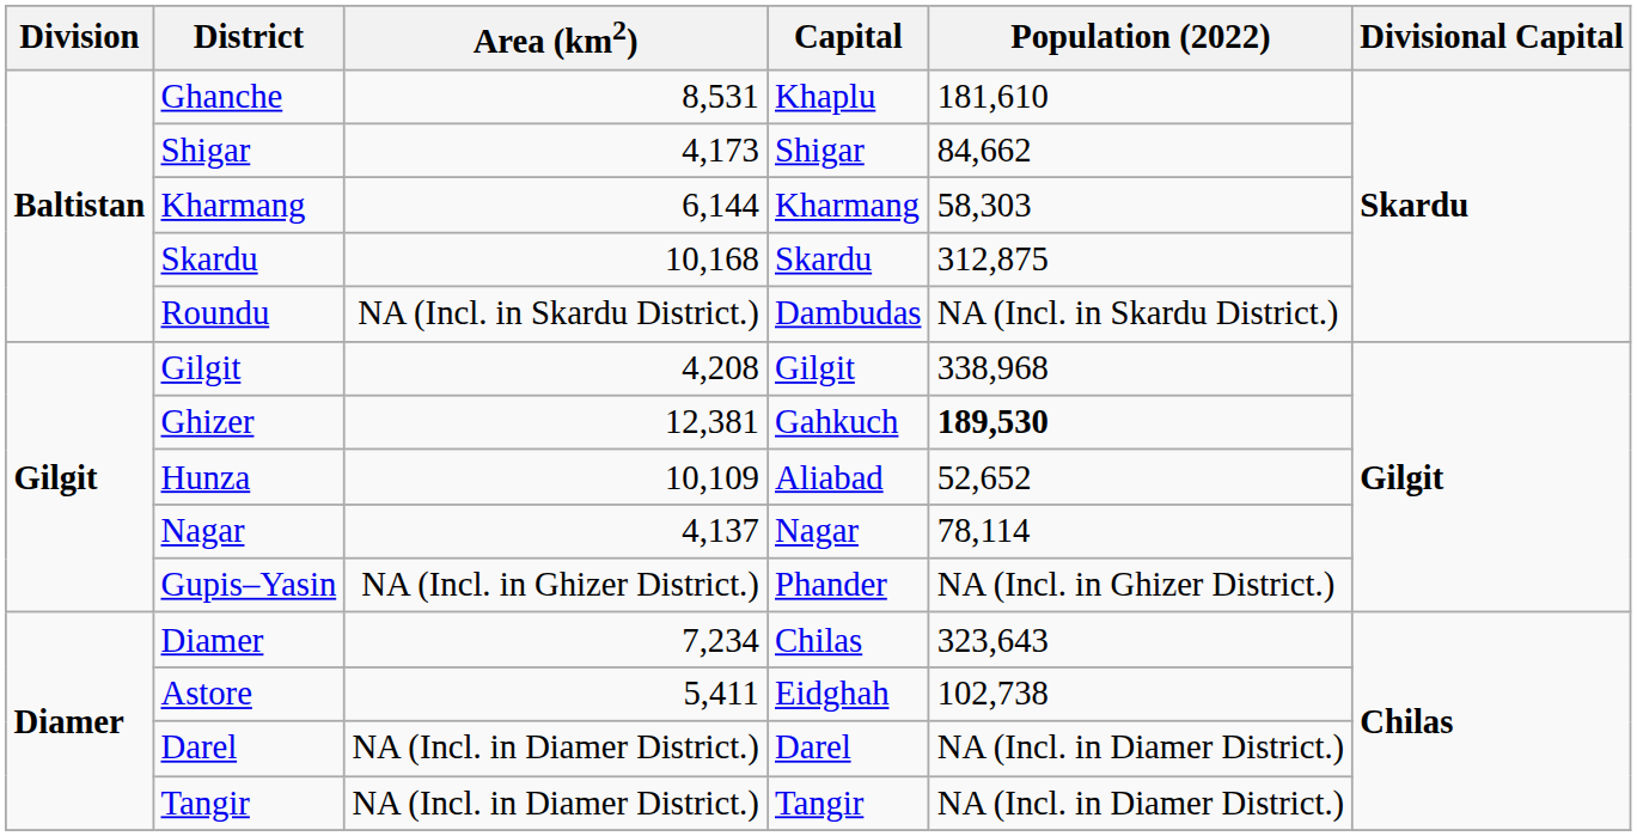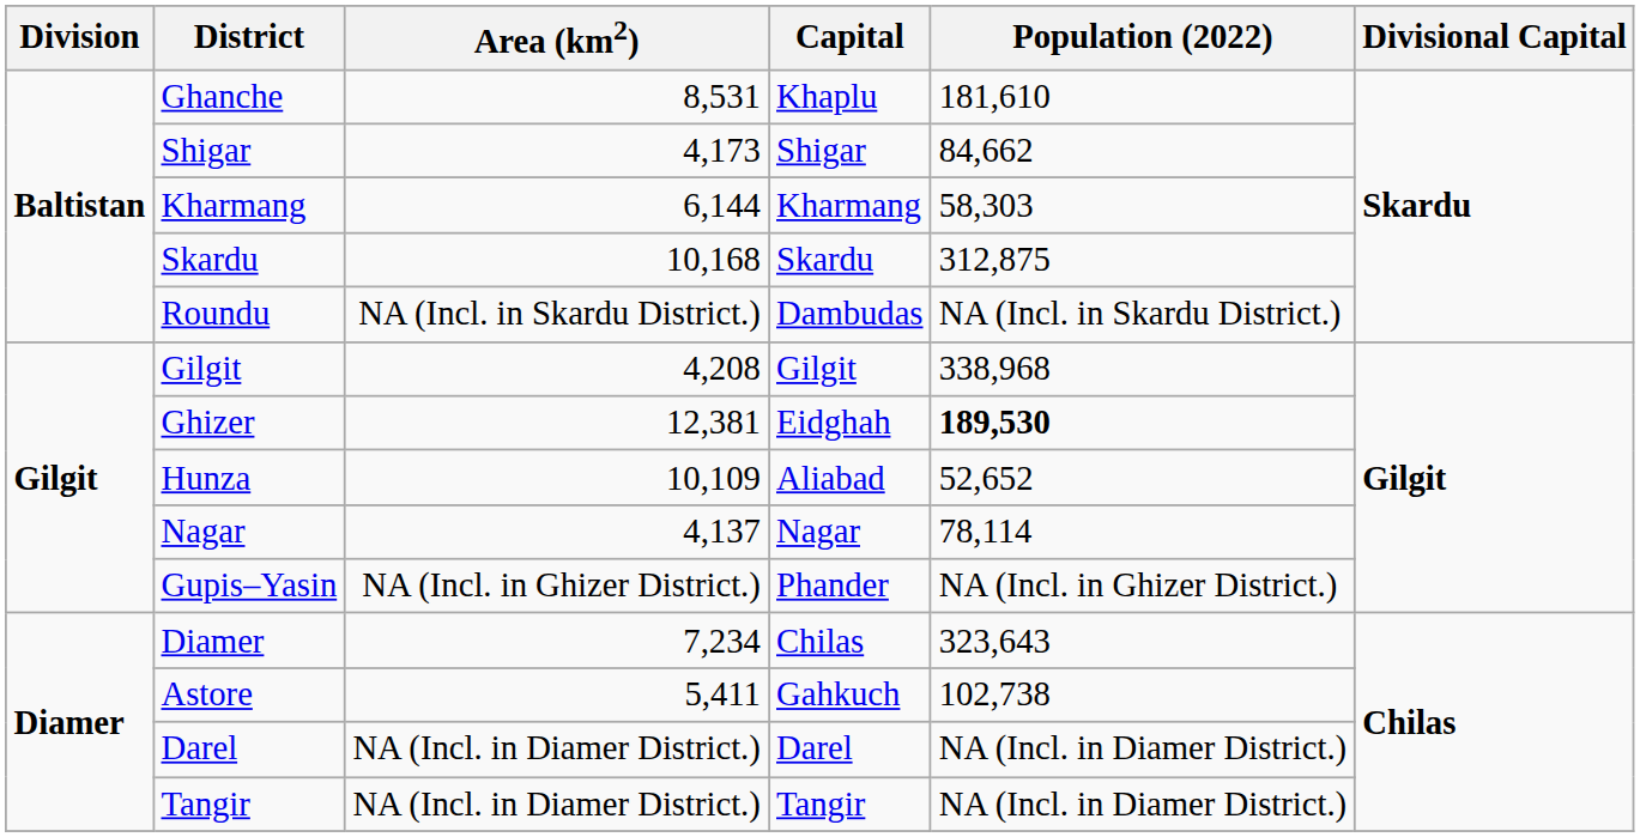 <table class="sortable wikitable">
 <tr>
 <th>Division</th>
 <th>District</th>
 <th>Area (km<sup>2</sup>)</th>
 <th>Capital</th>
 <th>Population (2022)</th>
 <th>Divisional Capital</th>
 </tr>
 <tr>
 <td rowspan="5"><strong>Baltistan</strong></td>
 <td><a href='#'>Ghanche</a></td>
 <td align="right">8,531</td>
 <td><a href='#'>Khaplu</a></td>
 <td>181,610</td>
 <td rowspan="5"><strong>Skardu</strong></td>
 </tr>
 <tr>
 <td><a href='#'>Shigar</a></td>
 <td align="right">4,173</td>
 <td><a href='#'>Shigar</a></td>
 <td>84,662</td>
 </tr>
 <tr>
 <td><a href='#'>Kharmang</a></td>
 <td align="right">6,144</td>
 <td><a href='#'>Kharmang</a></td>
 <td>58,303</td>
 </tr>
 <tr>
 <td><a href='#'>Skardu</a></td>
 <td align="right">10,168</td>
 <td><a href='#'>Skardu</a></td>
 <td>312,875</td>
 </tr>
 <tr>
 <td><a href='#'>Roundu</a></td>
 <td align="right">NA (Incl. in Skardu District.)</td>
 <td><a href='#'>Dambudas</a></td>
 <td>NA (Incl. in Skardu District.)</td>
 </tr>
 <tr>
 <td rowspan="5"><strong>Gilgit</strong></td>
 <td><a href='#'>Gilgit</a></td>
 <td align="right">4,208</td>
 <td><a href='#'>Gilgit</a></td>
 <td>338,968</td>
 <td rowspan="5"><strong>Gilgit</strong></td>
 </tr>
 <tr>
 <td><a href='#'>Ghizer</a></td>
 <td align="right">12,381</td>
-<td><a href='#'>Gahkuch</a></td>
+<td><a href='#'>Eidghah</a></td>
 <td><strong>189,530</strong></td>
 </tr>
 <tr>
 <td><a href='#'>Hunza</a></td>
 <td align="right">10,109</td>
 <td><a href='#'>Aliabad</a></td>
 <td>52,652</td>
 </tr>
 <tr>
 <td><a href='#'>Nagar</a></td>
 <td align="right">4,137</td>
 <td><a href='#'>Nagar</a></td>
 <td>78,114</td>
 </tr>
 <tr>
 <td><a href='#'>Gupis–Yasin</a></td>
 <td align="right">NA (Incl. in Ghizer District.)</td>
 <td><a href='#'>Phander</a></td>
 <td>NA (Incl. in Ghizer District.)</td>
 </tr>
 <tr>
 <td rowspan="4"><strong>Diamer</strong></td>
 <td><a href='#'>Diamer</a></td>
 <td align="right">7,234</td>
 <td><a href='#'>Chilas</a></td>
 <td>323,643</td>
 <td rowspan="4"><strong>Chilas</strong></td>
 </tr>
 <tr>
 <td><a href='#'>Astore</a></td>
 <td align="right">5,411</td>
-<td><a href='#'>Eidghah</a></td>
+<td><a href='#'>Gahkuch</a></td>
 <td>102,738</td>
 </tr>
 <tr>
 <td><a href='#'>Darel</a></td>
 <td align="right">NA (Incl. in Diamer District.)</td>
 <td><a href='#'>Darel</a></td>
 <td>NA (Incl. in Diamer District.)</td>
 </tr>
 <tr>
 <td><a href='#'>Tangir</a></td>
 <td align="right">NA (Incl. in Diamer District.)</td>
 <td><a href='#'>Tangir</a></td>
 <td>NA (Incl. in Diamer District.)</td>
 </tr>
 </table>
